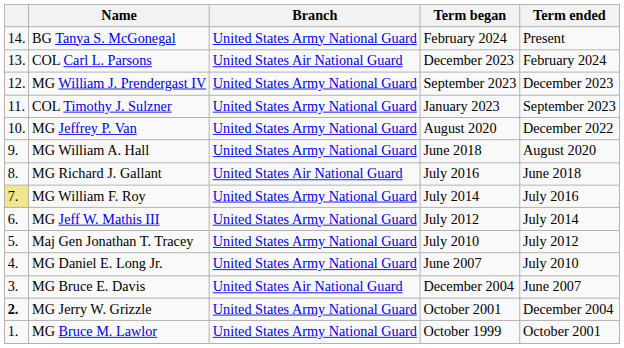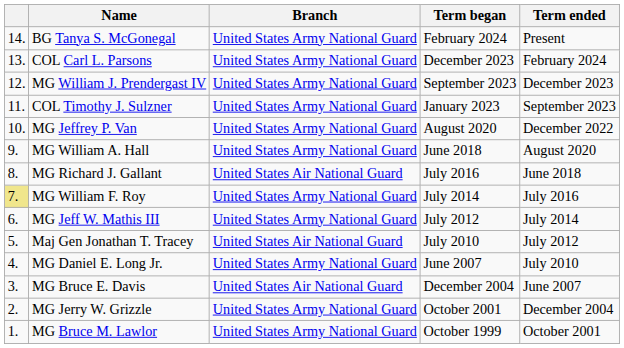 <table class="wikitable">
 <tr>
 <th></th>
 <th>Name</th>
 <th>Branch</th>
 <th>Term began</th>
 <th>Term ended</th>
 </tr>
 <tr>
 <td>14.</td>
 <td>BG  <a href='#'>Tanya S. McGonegal</a></td>
 <td><a href='#'>United States Army National Guard</a></td>
 <td>February 2024</td>
 <td>Present</td>
 </tr>
 <tr>
 <td>13.</td>
 <td>COL  <a href='#'>Carl L. Parsons</a></td>
-<td><a href='#'>United States Air National Guard</a></td>
+<td><a href='#'>United States Army National Guard</a></td>
 <td>December 2023</td>
 <td>February 2024</td>
 </tr>
 <tr>
 <td>12.</td>
 <td>MG  <a href='#'>William J. Prendergast IV</a></td>
 <td><a href='#'>United States Army National Guard</a></td>
 <td>September 2023</td>
 <td>December 2023</td>
 </tr>
 <tr>
 <td>11.</td>
 <td>COL <a href='#'>Timothy J. Sulzner</a></td>
 <td><a href='#'>United States Army National Guard</a></td>
 <td>January 2023</td>
 <td>September 2023</td>
 </tr>
 <tr>
 <td>10.</td>
 <td>MG <a href='#'>Jeffrey P. Van</a></td>
 <td><a href='#'>United States Army National Guard</a></td>
 <td>August 2020</td>
 <td>December 2022</td>
 </tr>
 <tr>
 <td>9.</td>
 <td>MG William A. Hall</td>
 <td><a href='#'>United States Army National Guard</a></td>
 <td>June 2018</td>
 <td>August 2020</td>
 </tr>
 <tr>
 <td>8.</td>
 <td>MG Richard J. Gallant</td>
 <td><a href='#'>United States Air National Guard</a></td>
 <td>July 2016</td>
 <td>June 2018</td>
 </tr>
 <tr>
 <td style="background: khaki;">7.</td>
 <td>MG William F. Roy</td>
 <td><a href='#'>United States Army National Guard</a></td>
 <td>July 2014</td>
 <td>July 2016</td>
 </tr>
 <tr>
 <td>6.</td>
 <td>MG <a href='#'>Jeff W. Mathis III</a></td>
 <td><a href='#'>United States Army National Guard</a></td>
 <td>July 2012</td>
 <td>July 2014</td>
 </tr>
 <tr>
 <td>5.</td>
 <td>Maj Gen Jonathan T. Tracey</td>
-<td><a href='#'>United States Army National Guard</a></td>
+<td><a href='#'>United States Air National Guard</a></td>
 <td>July 2010</td>
 <td>July 2012</td>
 </tr>
 <tr>
 <td>4.</td>
 <td>MG Daniel E. Long Jr.</td>
 <td><a href='#'>United States Army National Guard</a></td>
 <td>June 2007</td>
 <td>July 2010</td>
 </tr>
 <tr>
 <td>3.</td>
 <td>MG Bruce E. Davis</td>
 <td><a href='#'>United States Air National Guard</a></td>
 <td>December 2004</td>
 <td>June 2007</td>
 </tr>
 <tr>
-<td><strong>2.</strong></td>
+<td>2.</td>
 <td>MG Jerry W. Grizzle</td>
 <td><a href='#'>United States Army National Guard</a></td>
 <td>October 2001</td>
 <td>December 2004</td>
 </tr>
 <tr>
 <td>1.</td>
 <td>MG <a href='#'>Bruce M. Lawlor</a></td>
 <td><a href='#'>United States Army National Guard</a></td>
 <td>October 1999</td>
 <td>October 2001</td>
 </tr>
 </table>
